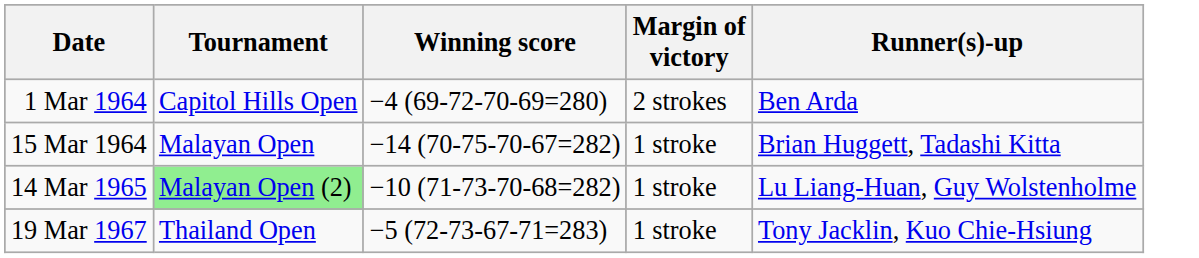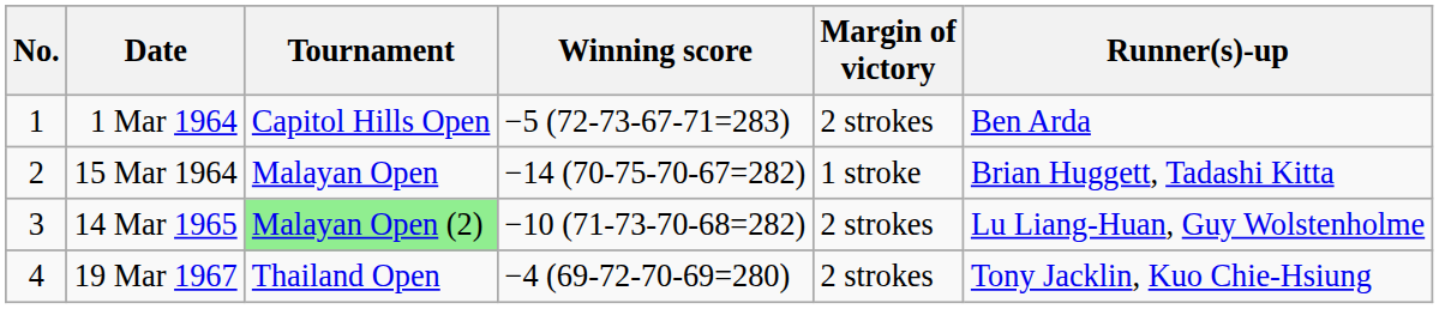 <table class="wikitable" style="font-size:95%;">
 <tr>
+<th>No.</th>
 <th>Date</th>
 <th>Tournament</th>
 <th>Winning score</th>
 <th>Margin of<br>victory</th>
 <th>Runner(s)-up</th>
 </tr>
 <tr>
+<td align=center>1</td>
 <td align=right>1 Mar <a href='#'>1964</a></td>
 <td><a href='#'>Capitol Hills Open</a></td>
-<td>−4 (69-72-70-69=280)</td>
+<td>−5 (72-73-67-71=283)</td>
 <td>2 strokes</td>
 <td> <a href='#'>Ben Arda</a></td>
 </tr>
 <tr>
+<td align=center>2</td>
 <td align=right>15 Mar 1964</td>
 <td><a href='#'>Malayan Open</a></td>
 <td>−14 (70-75-70-67=282)</td>
 <td>1 stroke</td>
 <td> <a href='#'>Brian Huggett</a>,  <a href='#'>Tadashi Kitta</a></td>
 </tr>
 <tr>
+<td align=center>3</td>
 <td align=right>14 Mar <a href='#'>1965</a></td>
 <td style="background: lightgreen;"><a href='#'>Malayan Open</a> (2)</td>
 <td>−10 (71-73-70-68=282)</td>
-<td>1 stroke</td>
+<td>2 strokes</td>
 <td> <a href='#'>Lu Liang-Huan</a>,  <a href='#'>Guy Wolstenholme</a></td>
 </tr>
 <tr>
+<td align=center>4</td>
 <td align=right>19 Mar <a href='#'>1967</a></td>
 <td><a href='#'>Thailand Open</a></td>
-<td>−5 (72-73-67-71=283)</td>
-<td>1 stroke</td>
+<td>−4 (69-72-70-69=280)</td>
+<td>2 strokes</td>
 <td> <a href='#'>Tony Jacklin</a>,  <a href='#'>Kuo Chie-Hsiung</a></td>
 </tr>
 </table>
